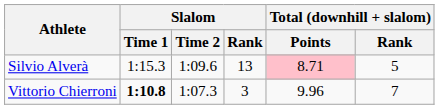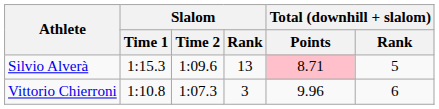 <table class="wikitable" style="font-size:90%">
 <tr>
 <th rowspan="2">Athlete</th>
 <th colspan="3">Slalom</th>
 <th colspan="2">Total (downhill + slalom)</th>
 </tr>
 <tr>
 <th>Time 1</th>
 <th>Time 2</th>
 <th>Rank</th>
 <th>Points</th>
 <th>Rank</th>
 </tr>
 <tr>
 <td><a href='#'>Silvio Alverà</a></td>
 <td align="center">1:15.3</td>
 <td align="center">1:09.6</td>
 <td align="center">13</td>
 <td align="center" style="background: pink;">8.71</td>
 <td align="center">5</td>
 </tr>
 <tr>
 <td><a href='#'>Vittorio Chierroni</a></td>
-<td align="center"><strong>1:10.8</strong></td>
+<td align="center">1:10.8</td>
 <td align="center">1:07.3</td>
 <td align="center">3</td>
 <td align="center">9.96</td>
-<td align="center">7</td>
+<td align="center">6</td>
 </tr>
 </table>
